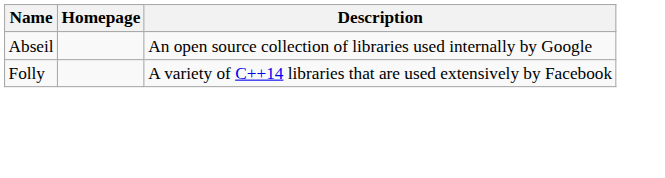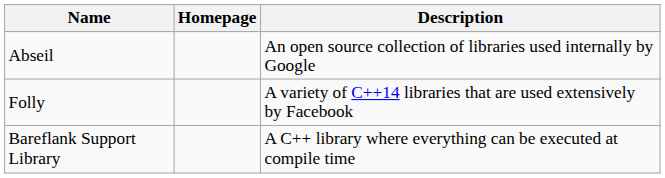 <table class="wikitable">
 <tr>
 <th>Name</th>
 <th>Homepage</th>
 <th>Description</th>
 </tr>
 <tr>
 <td>Abseil</td>
 <td></td>
 <td>An open source collection of libraries used internally by Google</td>
 </tr>
 <tr>
 <td>Folly</td>
 <td></td>
 <td>A variety of <a href='#'>C++14</a> libraries that are used extensively by Facebook</td>
 </tr>
+<tr>
+<td>Bareflank Support Library</td>
+<td></td>
+<td>A C++ library where everything can be executed at compile time</td>
+</tr>
 </table>
